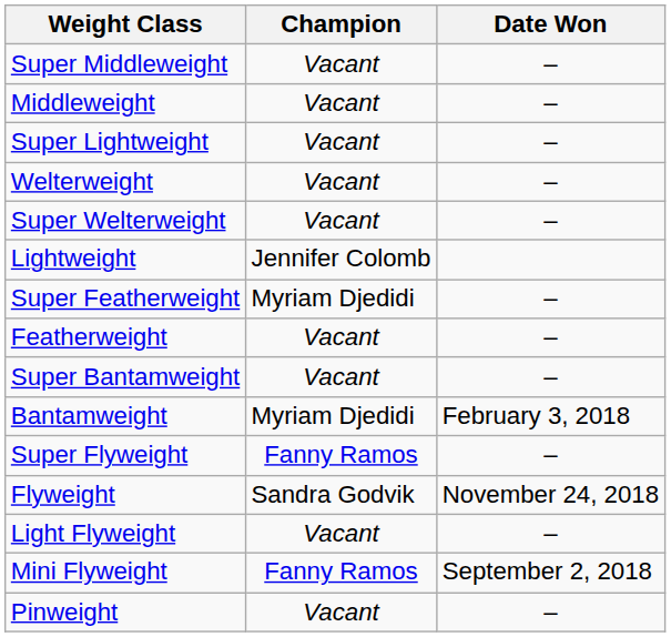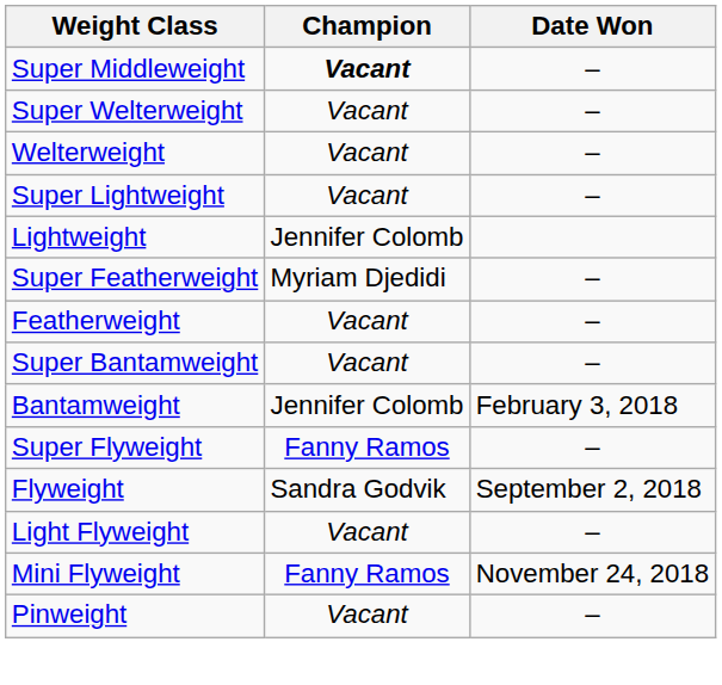 <table class="wikitable">
 <tr>
 <th>Weight Class</th>
 <th>Champion</th>
 <th>Date Won</th>
 </tr>
 <tr>
 <td><a href='#'>Super Middleweight</a></td>
-<td style="text-align:center;"><em>Vacant</em></td>
+<td style="text-align:center;"><strong><em>Vacant</em></strong></td>
 <td style="text-align:center;">–</td>
 </tr>
 <tr>
-<td><a href='#'>Middleweight</a></td>
-<td style="text-align:center;"><em>Vacant</em></td>
-<td style="text-align:center;">–</td>
-</tr>
-<tr>
-<td><a href='#'>Super Lightweight</a></td>
+<td><a href='#'>Super Welterweight</a></td>
 <td style="text-align:center;"><em>Vacant</em></td>
 <td style="text-align:center;">–</td>
 </tr>
 <tr>
 <td><a href='#'>Welterweight</a></td>
 <td style="text-align:center;"><em>Vacant</em></td>
 <td style="text-align:center;">–</td>
 </tr>
 <tr>
-<td><a href='#'>Super Welterweight</a></td>
+<td><a href='#'>Super Lightweight</a></td>
 <td style="text-align:center;"><em>Vacant</em></td>
 <td style="text-align:center;">–</td>
 </tr>
 <tr>
 <td><a href='#'>Lightweight</a></td>
 <td> Jennifer Colomb</td>
 <td></td>
 </tr>
 <tr>
 <td><a href='#'>Super Featherweight</a></td>
 <td> Myriam Djedidi</td>
 <td style="text-align:center;">–</td>
 </tr>
 <tr>
 <td><a href='#'>Featherweight</a></td>
 <td style="text-align:center;"><em>Vacant</em></td>
 <td style="text-align:center;">–</td>
 </tr>
 <tr>
 <td><a href='#'>Super Bantamweight</a></td>
 <td style="text-align:center;"><em>Vacant</em></td>
 <td style="text-align:center;">–</td>
 </tr>
 <tr>
 <td><a href='#'>Bantamweight</a></td>
-<td> Myriam Djedidi</td>
+<td> Jennifer Colomb</td>
 <td>February 3, 2018</td>
 </tr>
 <tr>
 <td><a href='#'>Super Flyweight</a></td>
 <td style="text-align:center;"> <a href='#'>Fanny Ramos</a></td>
 <td style="text-align:center;">–</td>
 </tr>
 <tr>
 <td><a href='#'>Flyweight</a></td>
 <td> Sandra Godvik</td>
-<td>November 24, 2018</td>
+<td>September 2, 2018</td>
 </tr>
 <tr>
 <td><a href='#'>Light Flyweight</a></td>
 <td style="text-align:center;"><em>Vacant</em></td>
 <td style="text-align:center;">–</td>
 </tr>
 <tr>
 <td><a href='#'>Mini Flyweight</a></td>
 <td style="text-align:center;"> <a href='#'>Fanny Ramos</a></td>
-<td>September 2, 2018</td>
+<td>November 24, 2018</td>
 </tr>
 <tr>
 <td><a href='#'>Pinweight</a></td>
 <td style="text-align:center;"><em>Vacant</em></td>
 <td style="text-align:center;">–</td>
 </tr>
 </table>
